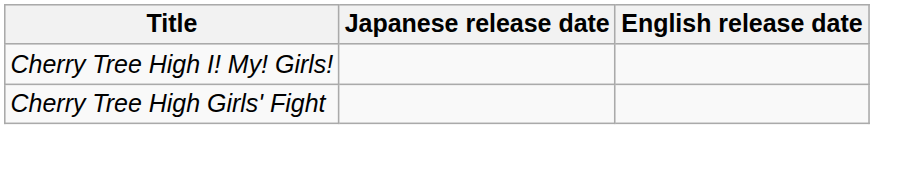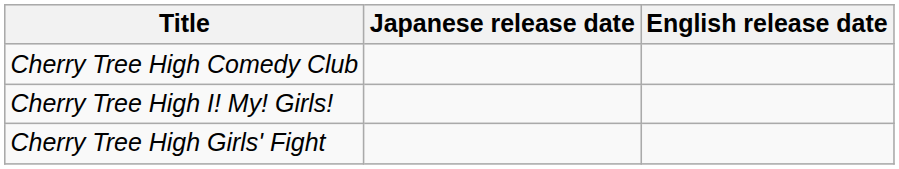 <table class="wikitable">
 <tr>
 <th>Title</th>
 <th>Japanese release date</th>
 <th>English release date</th>
+</tr>
+<tr>
+<td><em>Cherry Tree High Comedy Club</em></td>
+<td></td>
+<td></td>
 </tr>
 <tr>
 <td><em>Cherry Tree High I! My! Girls!</em></td>
 <td></td>
 <td></td>
 </tr>
 <tr>
 <td><em>Cherry Tree High Girls' Fight</em></td>
 <td></td>
 <td></td>
 </tr>
 </table>
